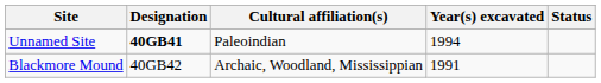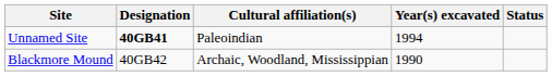 <table class="wikitable">
 <tr>
 <th>Site</th>
 <th>Designation</th>
 <th>Cultural affiliation(s)</th>
 <th>Year(s) excavated</th>
 <th>Status</th>
 </tr>
 <tr>
 <td><a href='#'>Unnamed Site</a></td>
 <td><strong>40GB41</strong></td>
 <td>Paleoindian</td>
 <td>1994</td>
 <td></td>
 </tr>
 <tr>
 <td><a href='#'>Blackmore Mound</a></td>
 <td>40GB42</td>
 <td>Archaic, Woodland, Mississippian</td>
-<td>1991</td>
+<td>1990</td>
 <td></td>
 </tr>
 </table>
